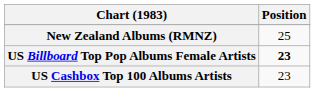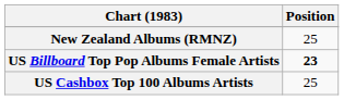 <table class="wikitable sortable plainrowheaders" style="text-align:center">
 <tr>
 <th scope="col">Chart (1983)</th>
 <th scope="col">Position</th>
 </tr>
 <tr>
 </tr>
 <tr>
 <th scope="row">New Zealand Albums (RMNZ)</th>
 <td>25</td>
 </tr>
 <tr>
 <th scope="row">US <a href='#'><em>Billboard</em></a> Top Pop Albums Female Artists</th>
 <td><strong>23</strong></td>
 </tr>
 <tr>
 <th scope="row">US <a href='#'>Cashbox</a> Top 100 Albums Artists</th>
-<td>23</td>
+<td>25</td>
 </tr>
 </table>
